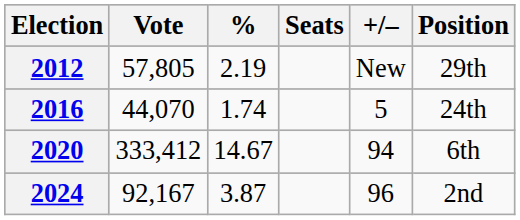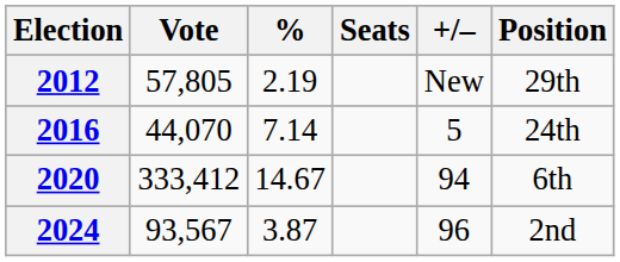 <table class="wikitable" style="text-align: center;">
 <tr>
 <th>Election</th>
 <th>Vote</th>
 <th>%</th>
 <th>Seats</th>
 <th>+/–</th>
 <th>Position</th>
 </tr>
 <tr>
 <th><a href='#'>2012</a></th>
 <td>57,805</td>
 <td>2.19</td>
 <td></td>
 <td>New</td>
 <td> 29th</td>
 </tr>
 <tr>
 <th><a href='#'>2016</a></th>
 <td>44,070</td>
-<td>1.74</td>
+<td>7.14</td>
 <td></td>
 <td> 5</td>
 <td> 24th</td>
 </tr>
 <tr>
 <th><a href='#'>2020</a></th>
 <td>333,412</td>
 <td>14.67</td>
 <td></td>
 <td> 94</td>
 <td> 6th</td>
 </tr>
 <tr>
 <th><a href='#'>2024</a></th>
-<td>92,167</td>
+<td>93,567</td>
 <td>3.87</td>
 <td></td>
 <td> 96</td>
 <td> 2nd</td>
 </tr>
 </table>
